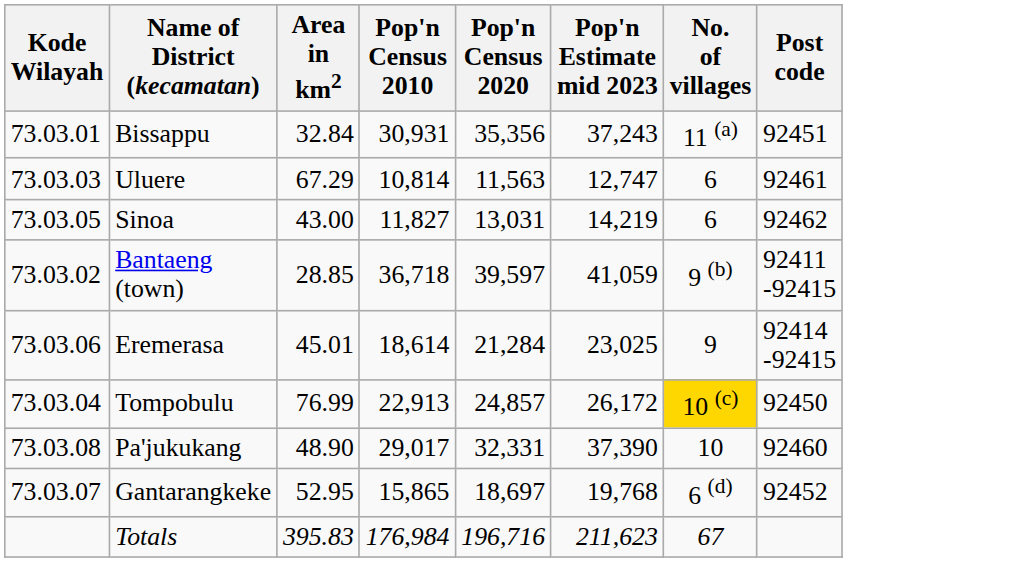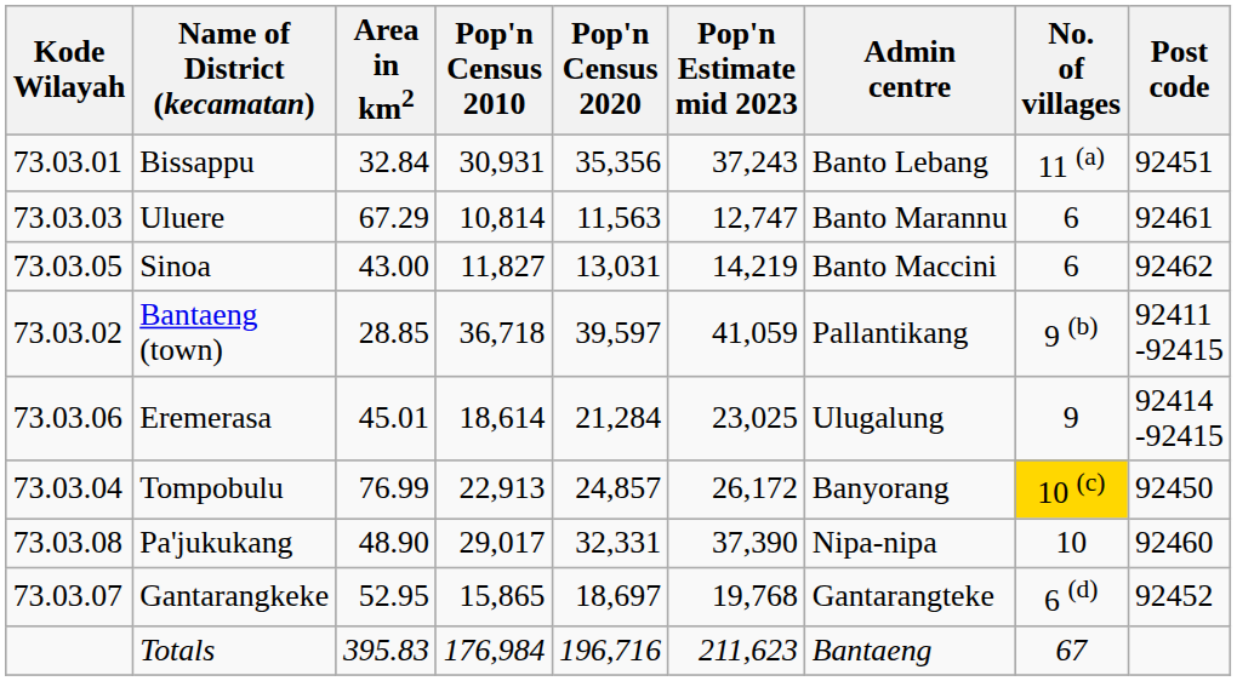 <table class="sortable wikitable">
 <tr>
 <th>Kode <br>Wilayah</th>
 <th>Name of<br>District<br>(<em>kecamatan</em>)</th>
 <th>Area<br>in<br> km<sup>2</sup></th>
 <th>Pop'n<br>Census<br>2010</th>
 <th>Pop'n<br>Census<br>2020</th>
 <th>Pop'n<br>Estimate<br>mid 2023</th>
+<th>Admin<br>centre</th>
 <th>No. <br>of <br>villages</th>
 <th>Post<br>code</th>
 </tr>
 <tr>
 <td>73.03.01</td>
 <td>Bissappu</td>
 <td align="right">32.84</td>
 <td align="right">30,931</td>
 <td align="right">35,356</td>
 <td align="right">37,243</td>
+<td>Banto Lebang</td>
 <td align="center">11 <sup>(a)</sup></td>
 <td>92451</td>
 </tr>
 <tr>
 <td>73.03.03</td>
 <td>Uluere</td>
 <td align="right">67.29</td>
 <td align="right">10,814</td>
 <td align="right">11,563</td>
 <td align="right">12,747</td>
+<td>Banto Marannu</td>
 <td align="center">6</td>
 <td>92461</td>
 </tr>
 <tr>
 <td>73.03.05</td>
 <td>Sinoa</td>
 <td align="right">43.00</td>
 <td align="right">11,827</td>
 <td align="right">13,031</td>
 <td align="right">14,219</td>
+<td>Banto Maccini</td>
 <td align="center">6</td>
 <td>92462</td>
 </tr>
 <tr>
 <td>73.03.02</td>
 <td><a href='#'>Bantaeng</a> <br>(town)</td>
 <td align="right">28.85</td>
 <td align="right">36,718</td>
 <td align="right">39,597</td>
 <td align="right">41,059</td>
+<td>Pallantikang</td>
 <td align="center">9 <sup>(b)</sup></td>
 <td>92411<br>-92415</td>
 </tr>
 <tr>
 <td>73.03.06</td>
 <td>Eremerasa</td>
 <td align="right">45.01</td>
 <td align="right">18,614</td>
 <td align="right">21,284</td>
 <td align="right">23,025</td>
+<td>Ulugalung</td>
 <td align="center">9</td>
 <td>92414<br>-92415</td>
 </tr>
 <tr>
 <td>73.03.04</td>
 <td>Tompobulu</td>
 <td align="right">76.99</td>
 <td align="right">22,913</td>
 <td align="right">24,857</td>
 <td align="right">26,172</td>
+<td>Banyorang</td>
 <td align="center" style="background: gold;">10 <sup>(c)</sup></td>
 <td>92450</td>
 </tr>
 <tr>
 <td>73.03.08</td>
 <td>Pa'jukukang</td>
 <td align="right">48.90</td>
 <td align="right">29,017</td>
 <td align="right">32,331</td>
 <td align="right">37,390</td>
+<td>Nipa-nipa</td>
 <td align="center">10</td>
 <td>92460</td>
 </tr>
 <tr>
 <td>73.03.07</td>
 <td>Gantarangkeke</td>
 <td align="right">52.95</td>
 <td align="right">15,865</td>
 <td align="right">18,697</td>
 <td align="right">19,768</td>
+<td>Gantarangteke</td>
 <td align="center">6 <sup>(d)</sup></td>
 <td>92452</td>
 </tr>
 <tr>
 <td></td>
 <td><em>Totals</em></td>
 <td align="right"><em>395.83</em></td>
 <td align="right"><em>176,984</em></td>
 <td align="right"><em>196,716</em></td>
 <td align="right"><em>211,623</em></td>
+<td><em>Bantaeng</em></td>
 <td align="center"><em>67</em></td>
 <td></td>
 </tr>
 </table>
